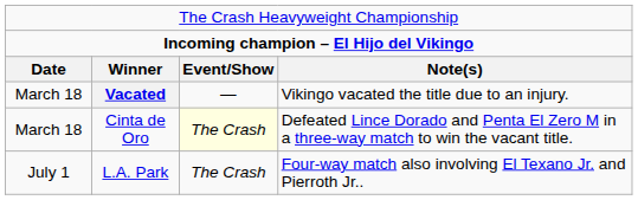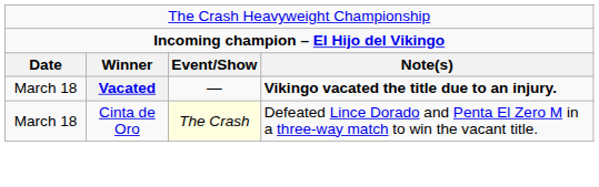 <table class="wikitable" style="text-align:center; width:100%;">
 <tr>
 <td colspan="4" style="text-align: center;"><a href='#'>The Crash Heavyweight Championship</a></td>
 </tr>
 <tr>
 <td colspan="4" style="text-align: center;"><strong>Incoming champion – <a href='#'>El Hijo del Vikingo</a></strong></td>
 </tr>
 <tr>
 <th width=14%>Date</th>
 <th width=14%>Winner</th>
 <th width=14%>Event/Show</th>
 <th width=58%>Note(s)</th>
 </tr>
 <tr>
 <td>March 18</td>
 <th><a href='#'>Vacated</a></th>
 <td>—</td>
-<td align=left>Vikingo vacated the title due to an injury.</td>
+<td align=left><strong>Vikingo vacated the title due to an injury.</strong></td>
 </tr>
 <tr>
 <td>March 18</td>
 <td><a href='#'>Cinta de Oro</a></td>
 <td style="background: lightyellow;"><em>The Crash</em></td>
 <td align=left>Defeated <a href='#'>Lince Dorado</a> and <a href='#'>Penta El Zero M</a> in a <a href='#'>three-way match</a> to win the vacant title.</td>
 </tr>
-<tr>
-<td>July 1</td>
-<td><a href='#'>L.A. Park</a></td>
-<td><em>The Crash</em></td>
-<td align=left><a href='#'>Four-way match</a> also involving <a href='#'>El Texano Jr.</a> and Pierroth Jr..</td>
-</tr>
 </table>
